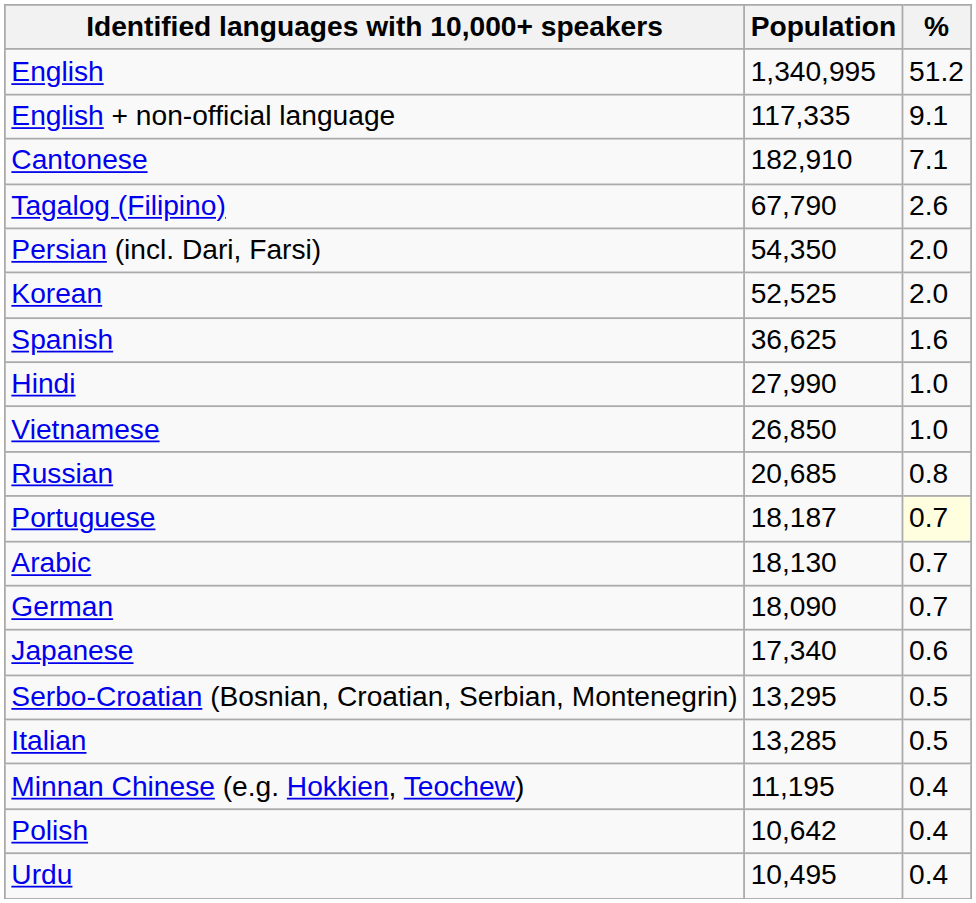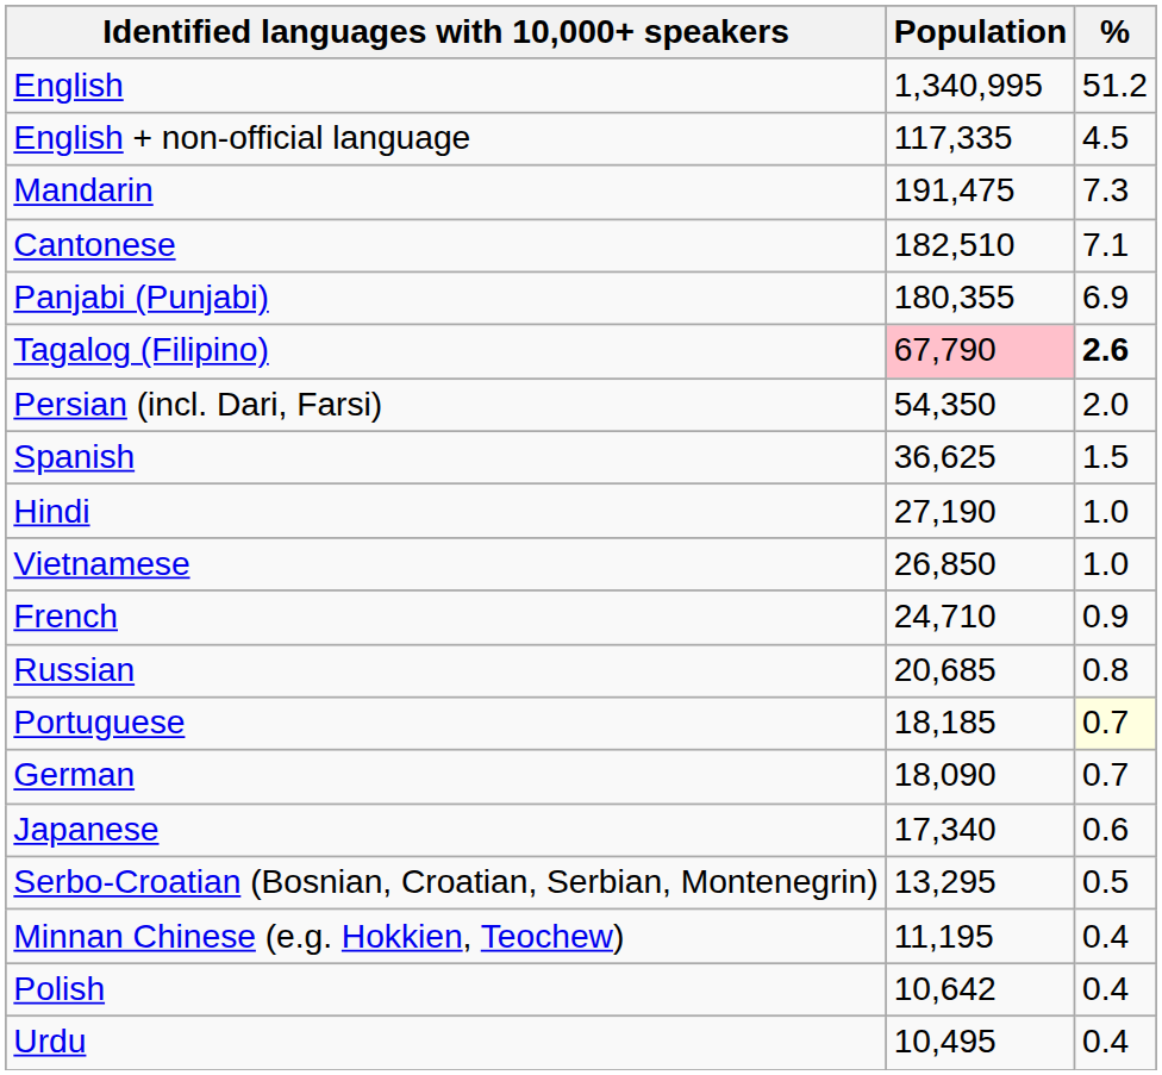 <table class="wikitable mw-datatable">
 <tr>
 <th>Identified languages  with 10,000+ speakers</th>
 <th>Population</th>
 <th>%</th>
 </tr>
 <tr>
 <td><a href='#'>English</a></td>
 <td>1,340,995</td>
 <td>51.2</td>
 </tr>
 <tr>
 <td><a href='#'>English</a> + non-official language</td>
 <td>117,335</td>
-<td>9.1</td>
+<td>4.5</td>
+</tr>
+<tr>
+<td><a href='#'>Mandarin</a></td>
+<td>191,475</td>
+<td>7.3</td>
 </tr>
 <tr>
 <td><a href='#'>Cantonese</a></td>
-<td>182,910</td>
+<td>182,510</td>
 <td>7.1</td>
 </tr>
 <tr>
+<td><a href='#'>Panjabi (Punjabi)</a></td>
+<td>180,355</td>
+<td>6.9</td>
+</tr>
+<tr>
 <td><a href='#'>Tagalog (Filipino)</a></td>
-<td>67,790</td>
-<td>2.6</td>
+<td style="background: pink;">67,790</td>
+<td><strong>2.6</strong></td>
 </tr>
 <tr>
 <td><a href='#'>Persian</a> (incl. Dari, Farsi)</td>
 <td>54,350</td>
 <td>2.0</td>
 </tr>
 <tr>
-<td><a href='#'>Korean</a></td>
-<td>52,525</td>
-<td>2.0</td>
-</tr>
-<tr>
 <td><a href='#'>Spanish</a></td>
 <td>36,625</td>
-<td>1.6</td>
+<td>1.5</td>
 </tr>
 <tr>
 <td><a href='#'>Hindi</a></td>
-<td>27,990</td>
+<td>27,190</td>
 <td>1.0</td>
 </tr>
 <tr>
 <td><a href='#'>Vietnamese</a></td>
 <td>26,850</td>
 <td>1.0</td>
 </tr>
 <tr>
+<td><a href='#'>French</a></td>
+<td>24,710</td>
+<td>0.9</td>
+</tr>
+<tr>
 <td><a href='#'>Russian</a></td>
 <td>20,685</td>
 <td>0.8</td>
 </tr>
 <tr>
 <td><a href='#'>Portuguese</a></td>
-<td>18,187</td>
+<td>18,185</td>
 <td style="background: lightyellow;">0.7</td>
-</tr>
-<tr>
-<td><a href='#'>Arabic</a></td>
-<td>18,130</td>
-<td>0.7</td>
 </tr>
 <tr>
 <td><a href='#'>German</a></td>
 <td>18,090</td>
 <td>0.7</td>
 </tr>
 <tr>
 <td><a href='#'>Japanese</a></td>
 <td>17,340</td>
 <td>0.6</td>
 </tr>
 <tr>
 <td><a href='#'>Serbo-Croatian</a> (Bosnian, Croatian, Serbian, Montenegrin)</td>
 <td>13,295</td>
-<td>0.5</td>
-</tr>
-<tr>
-<td><a href='#'>Italian</a></td>
-<td>13,285</td>
 <td>0.5</td>
 </tr>
 <tr>
 <td><a href='#'>Minnan Chinese</a> (e.g. <a href='#'>Hokkien</a>, <a href='#'>Teochew</a>)</td>
 <td>11,195</td>
 <td>0.4</td>
 </tr>
 <tr>
 <td><a href='#'>Polish</a></td>
 <td>10,642</td>
 <td>0.4</td>
 </tr>
 <tr>
 <td><a href='#'>Urdu</a></td>
 <td>10,495</td>
 <td>0.4</td>
 </tr>
 </table>
